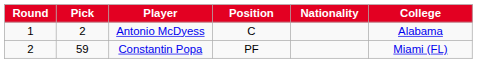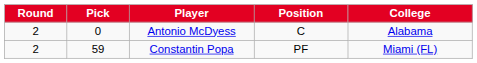 <table class="wikitable sortable sortable">
 <tr>
 <th style="background:#E30022; color:white" width="10%">Round</th>
 <th style="background:#E30022; color:white" width="10%">Pick</th>
 <th style="background:#E30022; color:white" width="20%">Player</th>
 <th style="background:#E30022; color:white" width="15%">Position</th>
-<th style="background:#E30022; color:white" width="15%">Nationality</th>
 <th style="background:#E30022; color:white" width="20%">College</th>
 </tr>
 <tr style="text-align: center">
-<td>1</td>
 <td>2</td>
+<td>0</td>
 <td><a href='#'>Antonio McDyess</a></td>
 <td>C</td>
-<td></td>
 <td><a href='#'>Alabama</a></td>
 </tr>
 <tr style="text-align: center">
 <td>2</td>
 <td>59</td>
 <td><a href='#'>Constantin Popa</a></td>
 <td>PF</td>
-<td></td>
 <td><a href='#'>Miami (FL)</a></td>
 </tr>
 </table>
